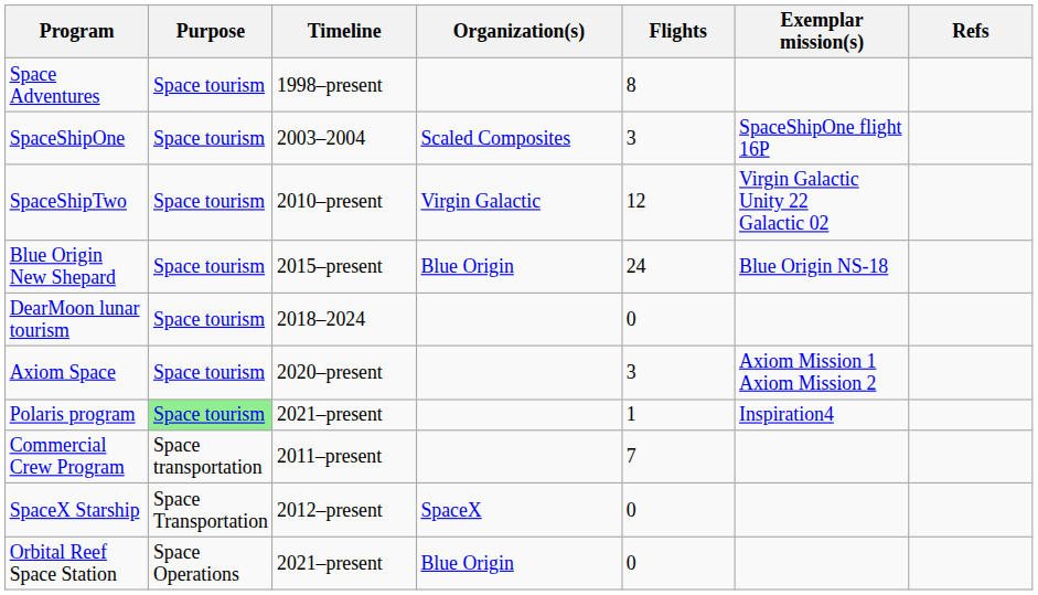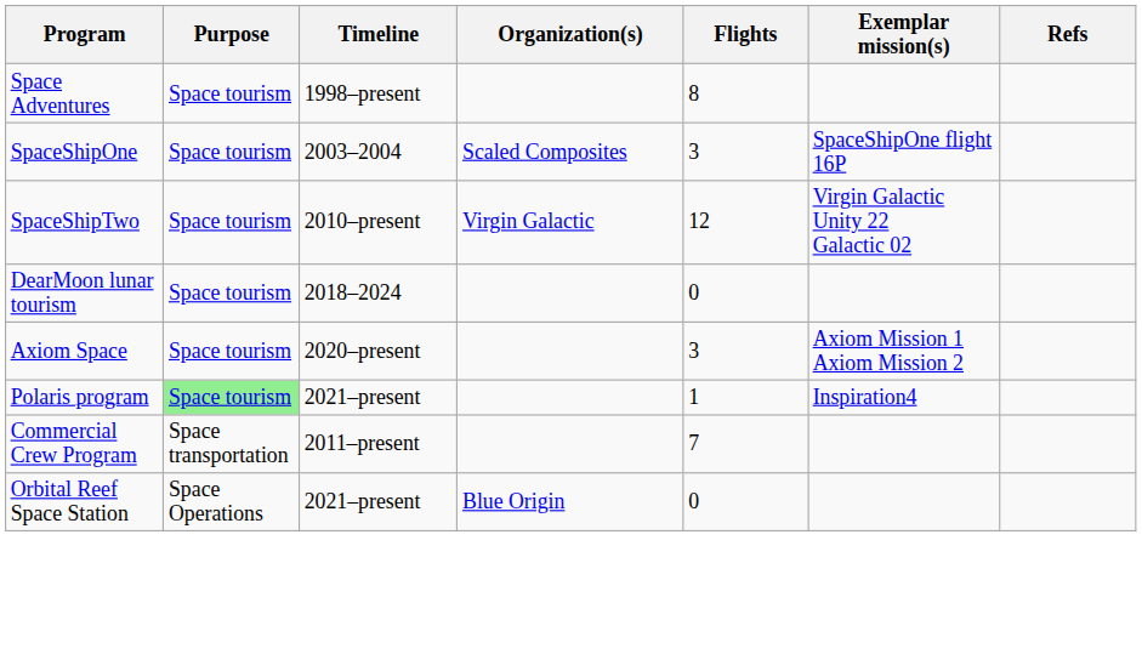 <table class="wikitable sortable sticky-header" style="width:95%;">
 <tr>
 <th scope="col" style="width:14%;">Program</th>
 <th scope="col" style="width:12%;">Purpose</th>
 <th scope="col" style="width:14%;">Timeline</th>
 <th scope="col" style="width:20%;">Organization(s)</th>
 <th scope="col" style="width:11%;">Flights</th>
 <th scope="col" style="width:17%;">Exemplar mission(s)</th>
 <th>Refs</th>
 </tr>
 <tr>
 <td><a href='#'>Space Adventures</a></td>
 <td><a href='#'>Space tourism</a></td>
 <td>1998–present</td>
 <td></td>
 <td>8</td>
 <td></td>
 <td></td>
 </tr>
 <tr>
 <td><a href='#'>SpaceShipOne</a></td>
 <td><a href='#'>Space tourism</a></td>
 <td>2003–2004</td>
 <td><a href='#'>Scaled Composites</a></td>
 <td>3</td>
 <td><a href='#'>SpaceShipOne flight 16P</a></td>
 <td></td>
 </tr>
 <tr>
 <td><a href='#'>SpaceShipTwo</a></td>
 <td><a href='#'>Space tourism</a></td>
 <td>2010–present</td>
 <td><a href='#'>Virgin Galactic</a></td>
 <td>12</td>
 <td><a href='#'>Virgin Galactic Unity 22</a><br><a href='#'>Galactic 02</a></td>
-<td></td>
-</tr>
-<tr>
-<td><a href='#'>Blue Origin</a> <a href='#'>New Shepard</a></td>
-<td><a href='#'>Space tourism</a></td>
-<td>2015–present</td>
-<td><a href='#'>Blue Origin</a></td>
-<td>24</td>
-<td><a href='#'>Blue Origin NS-18</a></td>
 <td></td>
 </tr>
 <tr>
 <td><a href='#'>DearMoon lunar tourism</a></td>
 <td><a href='#'>Space tourism</a></td>
 <td>2018–2024</td>
 <td></td>
 <td>0</td>
 <td></td>
 <td></td>
 </tr>
 <tr>
 <td><a href='#'>Axiom Space</a></td>
 <td><a href='#'>Space tourism</a></td>
 <td>2020–present</td>
 <td></td>
 <td>3</td>
 <td><a href='#'>Axiom Mission 1</a><br><a href='#'>Axiom Mission 2</a></td>
 <td></td>
 </tr>
 <tr>
 <td><a href='#'>Polaris program</a></td>
 <td style="background: lightgreen;"><a href='#'>Space tourism</a></td>
 <td>2021–present</td>
 <td></td>
 <td>1</td>
 <td><a href='#'>Inspiration4</a></td>
 <td></td>
 </tr>
 <tr>
 <td><a href='#'>Commercial Crew Program</a></td>
 <td>Space transportation</td>
 <td>2011–present</td>
 <td></td>
 <td>7</td>
 <td></td>
 <td></td>
 </tr>
 <tr>
-<td><a href='#'>SpaceX Starship</a></td>
-<td>Space Transportation</td>
-<td>2012–present</td>
-<td><a href='#'>SpaceX</a></td>
-<td>0</td>
-<td></td>
-<td></td>
-</tr>
-<tr>
 <td><a href='#'>Orbital Reef</a> Space Station</td>
 <td>Space Operations</td>
 <td>2021–present</td>
 <td><a href='#'>Blue Origin</a></td>
 <td>0</td>
 <td></td>
 <td></td>
 </tr>
 </table>
